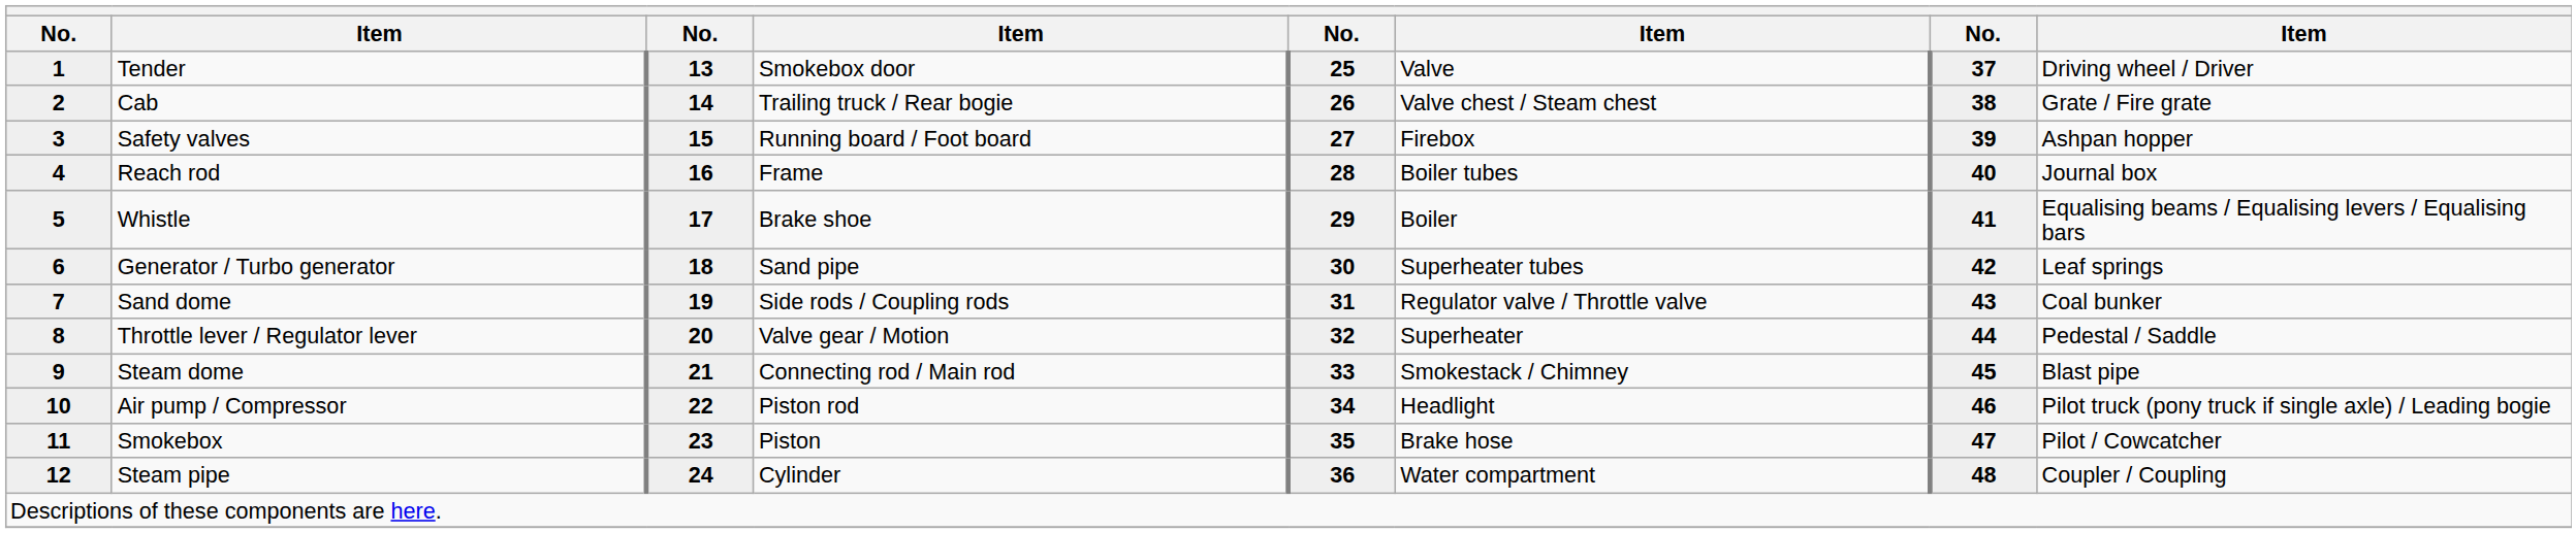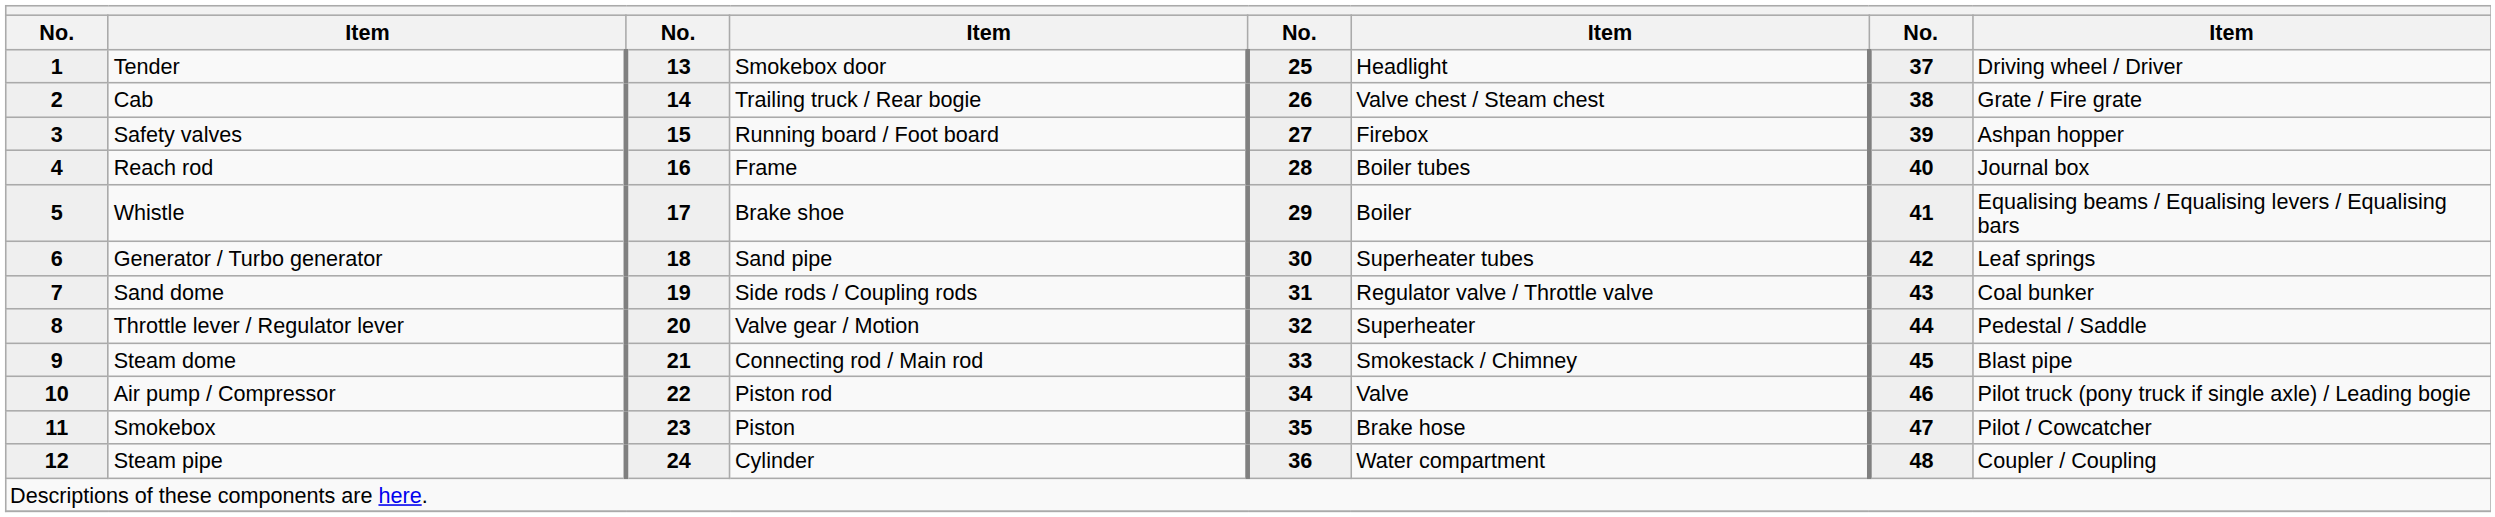 <table class="wikitable floatleft mw-collapsible mw-collapsed" border= "1" style= "width:100%; font-size: 86%; float:left; margin-left:2em; margin-right:2em; margin-bottom:2em">
 <tr>
 <th colspan="8"></th>
 </tr>
 <tr | style="vertical-align: top;">
 <th scope="col">No.</th>
 <th scope="col">Item</th>
 <th scope="col">No.</th>
 <th scope="col">Item</th>
 <th scope="col">No.</th>
 <th scope="col">Item</th>
 <th scope="col">No.</th>
 <th scope="col">Item</th>
 </tr>
 <tr>
 <th scope="row" style="width: 4%; background: #efefef;">1</th>
 <td style="width: 20%; border-right: 3px solid gray;">Tender</td>
 <th scope="row" style="width: 4%; background: #efefef;">13</th>
 <td style="width: 20%; border-right: 3px solid gray;">Smokebox door</td>
 <th scope="row" style="width: 4%; background: #efefef;">25</th>
-<td style="width: 20%;border-right: 3px solid gray;">Valve</td>
+<td style="width: 20%; border-right: 3px solid gray;">Headlight</td>
 <th scope="row" style="width: 4%; background: #efefef;">37</th>
 <td style="width: 20%;">Driving wheel / Driver</td>
 </tr>
 <tr>
 <th scope="row" style="width: 4%; background: #efefef;">2</th>
 <td style="width: 20%; border-right: 3px solid gray;">Cab</td>
 <th scope="row" style="width: 4%; background: #efefef;">14</th>
 <td style="width: 20%; border-right: 3px solid gray;">Trailing truck / Rear bogie</td>
 <th scope="row" style="width: 4%; background: #efefef;">26</th>
 <td style="width: 20%; border-right: 3px solid gray;">Valve chest / Steam chest</td>
 <th scope="row" style="width: 4%; background: #efefef;">38</th>
 <td style="width: 20%;">Grate / Fire grate</td>
 </tr>
 <tr>
 <th scope="row" style="width: 4%; background: #efefef;">3</th>
 <td style="width: 20%; border-right: 3px solid gray;">Safety valves</td>
 <th scope="row" style="width: 4%; background: #efefef;">15</th>
 <td style="width: 20%; border-right: 3px solid gray;">Running board / Foot board</td>
 <th scope="row" style="width: 4%; background: #efefef;">27</th>
 <td style="width: 20%;border-right: 3px solid gray;">Firebox</td>
 <th scope="row" style="width: 4%; background: #efefef;">39</th>
 <td style="width: 20%;">Ashpan hopper</td>
 </tr>
 <tr>
 <th scope="row" style="width: 4%; background: #efefef;">4</th>
 <td style="width: 20%; border-right: 3px solid gray;">Reach rod</td>
 <th scope="row" style="width: 4%; background: #efefef;">16</th>
 <td style="width: 20%; border-right: 3px solid gray;">Frame</td>
 <th scope="row" style="width: 4%; background: #efefef;">28</th>
 <td style="width: 20%; border-right: 3px solid gray;">Boiler tubes</td>
 <th scope="row" style="width: 4%; background: #efefef;">40</th>
 <td style="width: 20%;">Journal box</td>
 </tr>
 <tr>
 <th scope="row" style="width: 4%; background: #efefef;">5</th>
 <td style="width: 20%; border-right: 3px solid gray;">Whistle</td>
 <th scope="row" style="width: 4%; background: #efefef;">17</th>
 <td style="width: 20%; border-right: 3px solid gray;">Brake shoe</td>
 <th scope="row" style="width: 4%; background: #efefef;">29</th>
 <td style="width: 20%;border-right: 3px solid gray;">Boiler</td>
 <th scope="row" style="width: 4%; background: #efefef;">41</th>
 <td style="width: 20%;">Equalising beams / Equalising levers / Equalising bars</td>
 </tr>
 <tr>
 <th scope="row" style="width: 4%; background: #efefef;">6</th>
 <td style="width: 20%; border-right: 3px solid gray;">Generator / Turbo generator</td>
 <th scope="row" style="width: 4%; background: #efefef;">18</th>
 <td style="width: 20%; border-right: 3px solid gray;">Sand pipe</td>
 <th scope="row" style="width: 4%; background: #efefef;">30</th>
 <td style="width: 20%; border-right: 3px solid gray;">Superheater tubes</td>
 <th scope="row" style="width: 4%; background: #efefef;">42</th>
 <td style="width: 20%;">Leaf springs</td>
 </tr>
 <tr>
 <th scope="row" style="width: 4%; background: #efefef;">7</th>
 <td style="width: 20%; border-right: 3px solid gray;">Sand dome</td>
 <th scope="row" style="width: 4%; background: #efefef;">19</th>
 <td style="width: 20%; border-right: 3px solid gray;">Side rods / Coupling rods</td>
 <th scope="row" style="width: 4%; background: #efefef;">31</th>
 <td style="width: 20%;border-right: 3px solid gray;">Regulator valve / Throttle valve</td>
 <th scope="row" style="width: 4%; background: #efefef;">43</th>
 <td style="width: 20%;">Coal bunker</td>
 </tr>
 <tr>
 <th scope="row" style="width: 4%; background: #efefef;">8</th>
 <td style="width: 20%; border-right: 3px solid gray;">Throttle lever / Regulator lever</td>
 <th scope="row" style="width: 4%; background: #efefef;">20</th>
 <td style="width: 20%; border-right: 3px solid gray;">Valve gear / Motion</td>
 <th scope="row" style="width: 4%; background: #efefef;">32</th>
 <td style="width: 20%; border-right: 3px solid gray;">Superheater</td>
 <th scope="row" style="width: 4%; background: #efefef;">44</th>
 <td style="width: 20%;">Pedestal / Saddle</td>
 </tr>
 <tr>
 <th scope="row" style="width: 4%; background: #efefef;">9</th>
 <td style="width: 20%; border-right: 3px solid gray;">Steam dome</td>
 <th scope="row" style="width: 4%; background: #efefef;">21</th>
 <td style="width: 20%; border-right: 3px solid gray;">Connecting rod / Main rod</td>
 <th scope="row" style="width: 4%; background: #efefef;">33</th>
 <td style="width: 20%;border-right: 3px solid gray;">Smokestack / Chimney</td>
 <th scope="row" style="width: 4%; background: #efefef;">45</th>
 <td style="width: 20%;">Blast pipe</td>
 </tr>
 <tr>
 <th scope="row" style="width: 4%; background: #efefef;">10</th>
 <td style="width: 20%; border-right: 3px solid gray;">Air pump / Compressor</td>
 <th scope="row" style="width: 4%; background: #efefef;">22</th>
 <td style="width: 20%; border-right: 3px solid gray;">Piston rod</td>
 <th scope="row" style="width: 4%; background: #efefef;">34</th>
-<td style="width: 20%; border-right: 3px solid gray;">Headlight</td>
+<td style="width: 20%;border-right: 3px solid gray;">Valve</td>
 <th scope="row" style="width: 4%; background: #efefef;">46</th>
 <td style="width: 20%;">Pilot truck (pony truck if single axle) / Leading bogie</td>
 </tr>
 <tr>
 <th scope="row" style="width: 4%; background: #efefef;">11</th>
 <td style="width: 20%; border-right: 3px solid gray;">Smokebox</td>
 <th scope="row" style="width: 4%; background: #efefef;">23</th>
 <td style="width: 20%; border-right: 3px solid gray;">Piston</td>
 <th scope="row" style="width: 4%; background: #efefef;">35</th>
 <td style="width: 20%;border-right: 3px solid gray;">Brake hose</td>
 <th scope="row" style="width: 4%; background: #efefef;">47</th>
 <td style="width: 20%;">Pilot / Cowcatcher</td>
 </tr>
 <tr>
 <th scope="row" style="width: 4%; background: #efefef;">12</th>
 <td style="width: 20%; border-right: 3px solid gray;">Steam pipe</td>
 <th scope="row" style="width: 4%; background: #efefef;">24</th>
 <td style="width: 20%; border-right: 3px solid gray;">Cylinder</td>
 <th scope="row" style="width: 4%; background: #efefef;">36</th>
 <td style="width: 20%; border-right: 3px solid gray;">Water compartment</td>
 <th scope="row" style="width: 4%; background: #efefef;">48</th>
 <td style="width: 20%;">Coupler / Coupling</td>
 </tr>
 <tr>
 <td colspan="8">Descriptions of these components are <a href='#'>here</a>.</td>
 </tr>
 <tr>
 </tr>
 </table>
